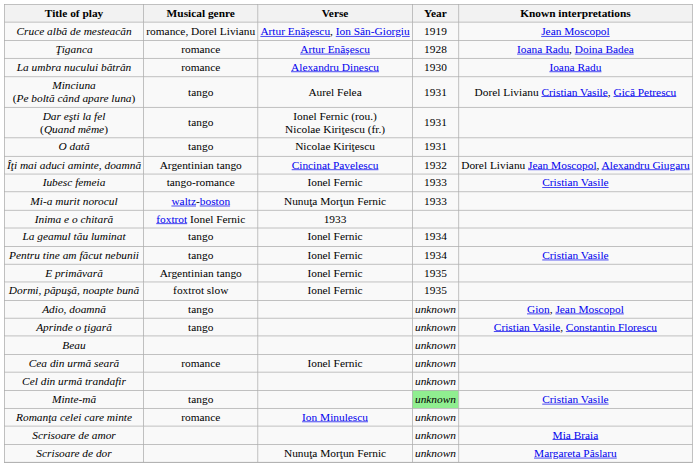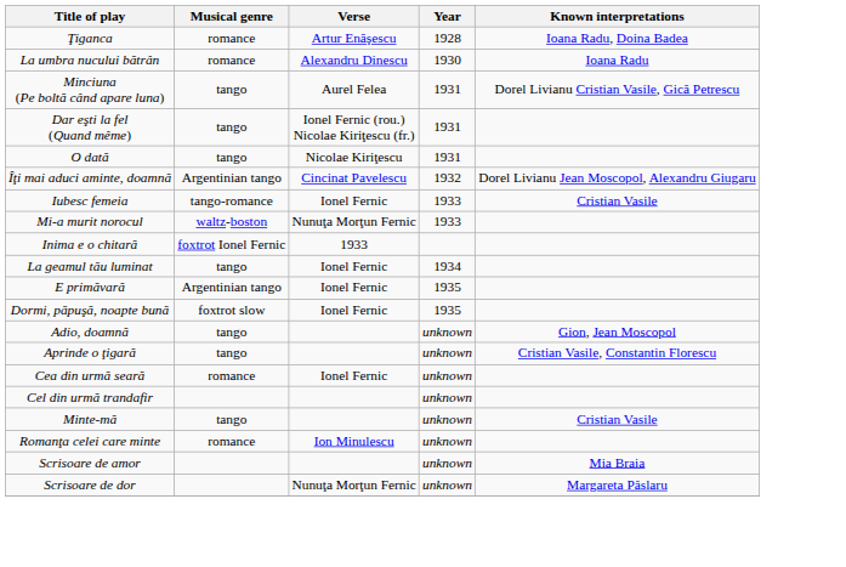 <table class="wikitable" style="text-align:center">
 <tr>
 <th>Title of play</th>
 <th>Musical genre</th>
 <th>Verse</th>
 <th>Year</th>
 <th>Known interpretations</th>
-</tr>
-<tr>
-<td><em>Cruce albă de mesteacăn</em></td>
-<td>romance, Dorel Livianu</td>
-<td><a href='#'>Artur Enăşescu</a>, <a href='#'>Ion Sân-Giorgiu</a></td>
-<td>1919</td>
-<td><a href='#'>Jean Moscopol</a></td>
 </tr>
 <tr>
 <td><em>Ţiganca</em></td>
 <td>romance</td>
 <td><a href='#'>Artur Enăşescu</a></td>
 <td>1928</td>
 <td><a href='#'>Ioana Radu</a>, <a href='#'>Doina Badea</a></td>
 </tr>
 <tr>
 <td><em>La umbra nucului bătrân</em></td>
 <td>romance</td>
 <td><a href='#'>Alexandru Dinescu</a></td>
 <td>1930</td>
 <td><a href='#'>Ioana Radu</a></td>
 </tr>
 <tr>
 <td><em>Minciuna</em><br>(<em>Pe boltă când apare luna</em>)</td>
 <td>tango</td>
 <td>Aurel Felea</td>
 <td>1931</td>
 <td>Dorel Livianu <a href='#'>Cristian Vasile</a>, <a href='#'>Gică Petrescu</a></td>
 </tr>
 <tr>
 <td><em>Dar eşti la fel</em><br>(<em>Quand même</em>)</td>
 <td>tango</td>
 <td>Ionel Fernic (rou.)<br>Nicolae Kiriţescu (fr.)</td>
 <td>1931</td>
 <td></td>
 </tr>
 <tr>
 <td><em>O dată</em></td>
 <td>tango</td>
 <td>Nicolae Kiriţescu</td>
 <td>1931</td>
 <td></td>
 </tr>
 <tr>
 <td><em>Îţi mai aduci aminte, doamnă</em></td>
 <td>Argentinian tango</td>
 <td><a href='#'>Cincinat Pavelescu</a></td>
 <td>1932</td>
 <td>Dorel Livianu <a href='#'>Jean Moscopol</a>, <a href='#'>Alexandru Giugaru</a></td>
 </tr>
 <tr>
 <td><em>Iubesc femeia</em></td>
 <td>tango-romance</td>
 <td>Ionel Fernic</td>
 <td>1933</td>
 <td><a href='#'>Cristian Vasile</a></td>
 </tr>
 <tr>
 <td><em>Mi-a murit norocul</em></td>
 <td><a href='#'>waltz</a>-<a href='#'>boston</a></td>
 <td>Nunuţa Morţun Fernic</td>
 <td>1933</td>
 <td></td>
 </tr>
 <tr>
 <td><em>Inima e o chitară</em></td>
 <td><a href='#'>foxtrot</a> Ionel Fernic</td>
 <td>1933</td>
 <td></td>
 </tr>
 <tr>
 <td><em>La geamul tău luminat</em></td>
 <td>tango</td>
 <td>Ionel Fernic</td>
 <td>1934</td>
 <td></td>
 </tr>
 <tr>
-<td><em>Pentru tine am făcut nebunii</em></td>
-<td>tango</td>
-<td>Ionel Fernic</td>
-<td>1934</td>
-<td><a href='#'>Cristian Vasile</a></td>
-</tr>
-<tr>
 <td><em>E primăvară</em></td>
 <td>Argentinian tango</td>
 <td>Ionel Fernic</td>
 <td>1935</td>
 <td></td>
 </tr>
 <tr>
 <td><em>Dormi, păpuşă, noapte bună</em></td>
 <td>foxtrot slow</td>
 <td>Ionel Fernic</td>
 <td>1935</td>
 <td></td>
 </tr>
 <tr>
 <td><em>Adio, doamnă</em></td>
 <td>tango</td>
 <td></td>
 <td><em>unknown</em></td>
 <td><a href='#'>Gion</a>, <a href='#'>Jean Moscopol</a></td>
 </tr>
 <tr>
 <td><em>Aprinde o ţigară</em></td>
 <td>tango</td>
 <td></td>
 <td><em>unknown</em></td>
 <td><a href='#'>Cristian Vasile</a>, <a href='#'>Constantin Florescu</a></td>
 </tr>
 <tr>
-<td><em>Beau</em></td>
-<td></td>
-<td></td>
-<td><em>unknown</em></td>
-<td></td>
-</tr>
-<tr>
 <td><em>Cea din urmă seară</em></td>
 <td>romance</td>
 <td>Ionel Fernic</td>
 <td><em>unknown</em></td>
 <td></td>
 </tr>
 <tr>
 <td><em>Cel din urmă trandafir</em></td>
 <td></td>
 <td></td>
 <td><em>unknown</em></td>
 <td></td>
 </tr>
 <tr>
 <td><em>Minte-mă</em></td>
 <td>tango</td>
 <td></td>
-<td style="background: lightgreen;"><em>unknown</em></td>
+<td><em>unknown</em></td>
 <td><a href='#'>Cristian Vasile</a></td>
 </tr>
 <tr>
 <td><em>Romanţa celei care minte</em></td>
 <td>romance</td>
 <td><a href='#'>Ion Minulescu</a></td>
 <td><em>unknown</em></td>
 <td></td>
 </tr>
 <tr>
 <td><em>Scrisoare de amor</em></td>
 <td></td>
 <td></td>
 <td><em>unknown</em></td>
 <td><a href='#'>Mia Braia</a></td>
 </tr>
 <tr>
 <td><em>Scrisoare de dor</em></td>
 <td></td>
 <td>Nunuţa Morţun Fernic</td>
 <td><em>unknown</em></td>
 <td><a href='#'>Margareta Pâslaru</a></td>
 </tr>
 <tr>
 </tr>
 </table>
